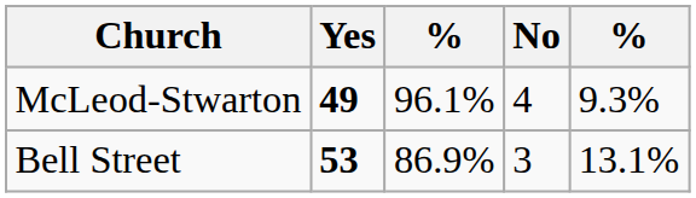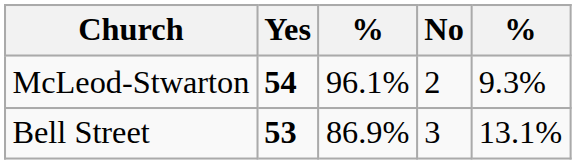 <table class="wikitable">
 <tr>
 <th>Church</th>
 <th>Yes</th>
 <th>%</th>
 <th>No</th>
 <th>%</th>
 </tr>
 <tr>
 <td>McLeod-Stwarton</td>
-<td><strong>49</strong></td>
+<td><strong>54</strong></td>
 <td>96.1%</td>
-<td>4</td>
+<td>2</td>
 <td>9.3%</td>
 </tr>
 <tr>
 <td>Bell Street</td>
 <td><strong>53</strong></td>
 <td>86.9%</td>
 <td>3</td>
 <td>13.1%</td>
 </tr>
 </table>
